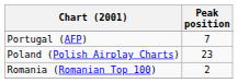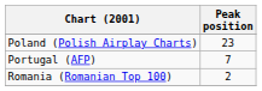 <table class="wikitable sortable plainrowheaders">
 <tr>
 <th scope="col">Chart (2001)</th>
 <th scope="col">Peak<br>position</th>
 </tr>
 <tr>
 </tr>
 <tr>
 </tr>
 <tr>
 </tr>
 <tr>
 </tr>
 <tr>
 </tr>
 <tr>
 </tr>
 <tr>
+<td>Poland (<a href='#'>Polish Airplay Charts</a>)</td>
+<td align="center">23</td>
+</tr>
+<tr>
 <td>Portugal (<a href='#'>AFP</a>)</td>
 <td align="center">7</td>
-</tr>
-<tr>
-<td>Poland (<a href='#'>Polish Airplay Charts</a>)</td>
-<td align="center">23</td>
 </tr>
 <tr>
 <td>Romania (<a href='#'>Romanian Top 100</a>)</td>
 <td align="center">2</td>
 </tr>
 <tr>
 </tr>
 <tr>
 </tr>
 </table>
